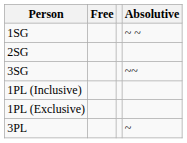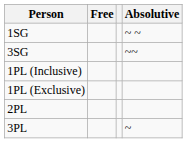 <table class="wikitable">
 <tr>
 <th>Person</th>
 <th>Free</th>
 <th></th>
 <th>Absolutive</th>
 </tr>
 <tr>
 <td>1SG</td>
 <td> </td>
 <td></td>
 <td> ~  ~ </td>
-</tr>
-<tr>
-<td>2SG</td>
-<td> </td>
-<td></td>
-<td></td>
 </tr>
 <tr>
 <td>3SG</td>
 <td></td>
 <td></td>
 <td>~~</td>
 </tr>
 <tr>
 <td>1PL (Inclusive)</td>
 <td> </td>
 <td></td>
 <td></td>
 </tr>
 <tr>
 <td>1PL (Exclusive)</td>
 <td> </td>
 <td></td>
 <td></td>
 </tr>
 <tr>
+<td>2PL</td>
+<td> </td>
+<td></td>
+<td></td>
+</tr>
+<tr>
 <td>3PL</td>
 <td> </td>
 <td></td>
 <td>~</td>
 </tr>
 </table>
